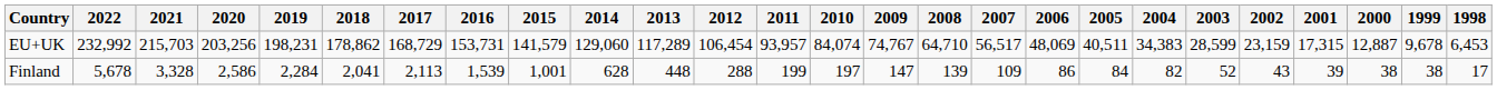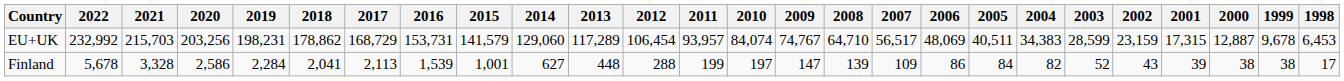 <table class="wikitable" style="text-align:right;">
 <tr>
 <th>Country</th>
 <th>2022</th>
 <th>2021</th>
 <th>2020</th>
 <th>2019</th>
 <th>2018</th>
 <th>2017</th>
 <th>2016</th>
 <th>2015</th>
 <th>2014</th>
 <th>2013</th>
 <th>2012</th>
 <th>2011</th>
 <th>2010</th>
 <th>2009</th>
 <th>2008</th>
 <th>2007</th>
 <th>2006</th>
 <th>2005</th>
 <th>2004</th>
 <th>2003</th>
 <th>2002</th>
 <th>2001</th>
 <th>2000</th>
 <th>1999</th>
 <th>1998</th>
 </tr>
 <tr>
 <td align=left>EU+UK</td>
 <td>232,992</td>
 <td>215,703</td>
 <td>203,256</td>
 <td>198,231</td>
 <td>178,862</td>
 <td>168,729</td>
 <td>153,731</td>
 <td>141,579</td>
 <td>129,060</td>
 <td>117,289</td>
 <td>106,454</td>
 <td>93,957</td>
 <td>84,074</td>
 <td>74,767</td>
 <td>64,710</td>
 <td>56,517</td>
 <td>48,069</td>
 <td>40,511</td>
 <td>34,383</td>
 <td>28,599</td>
 <td>23,159</td>
 <td>17,315</td>
 <td>12,887</td>
 <td>9,678</td>
 <td>6,453</td>
 </tr>
 <tr>
 <td align=left>Finland</td>
 <td>5,678</td>
 <td>3,328</td>
 <td>2,586</td>
 <td>2,284</td>
 <td>2,041</td>
 <td>2,113</td>
 <td>1,539</td>
 <td>1,001</td>
-<td>628</td>
+<td>627</td>
 <td>448</td>
 <td>288</td>
 <td>199</td>
 <td>197</td>
 <td>147</td>
 <td>139</td>
 <td>109</td>
 <td>86</td>
 <td>84</td>
 <td>82</td>
 <td>52</td>
 <td>43</td>
 <td>39</td>
 <td>38</td>
 <td>38</td>
 <td>17</td>
 </tr>
 </table>
